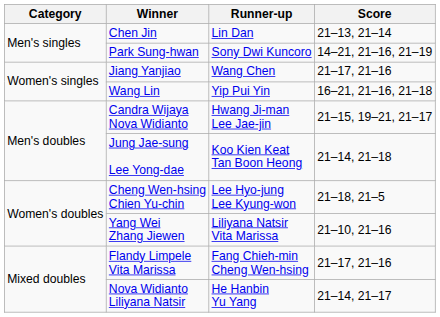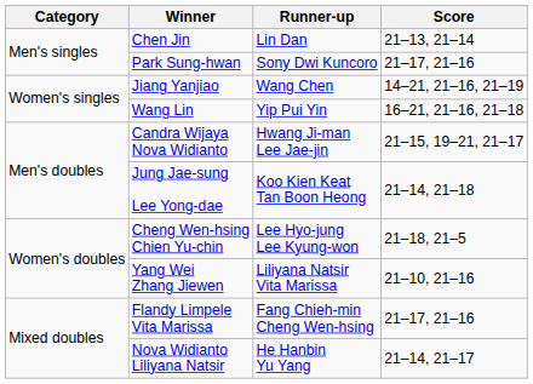 <table class="wikitable">
 <tr>
 <th>Category</th>
 <th>Winner</th>
 <th>Runner-up</th>
 <th>Score</th>
 </tr>
 <tr>
 <td rowspan=2>Men's singles</td>
 <td> <a href='#'>Chen Jin</a></td>
 <td> <a href='#'>Lin Dan</a></td>
 <td>21–13, 21–14</td>
 </tr>
 <tr>
 <td> <a href='#'>Park Sung-hwan</a></td>
 <td> <a href='#'>Sony Dwi Kuncoro</a></td>
-<td>14–21, 21–16, 21–19</td>
+<td>21–17, 21–16</td>
 </tr>
 <tr>
 <td rowspan=2>Women's singles</td>
 <td> <a href='#'>Jiang Yanjiao</a></td>
 <td> <a href='#'>Wang Chen</a></td>
-<td>21–17, 21–16</td>
+<td>14–21, 21–16, 21–19</td>
 </tr>
 <tr>
 <td> <a href='#'>Wang Lin</a></td>
 <td> <a href='#'>Yip Pui Yin</a></td>
 <td>16–21, 21–16, 21–18</td>
 </tr>
 <tr>
 <td rowspan=2>Men's doubles</td>
 <td> <a href='#'>Candra Wijaya</a><br> <a href='#'>Nova Widianto</a></td>
 <td> <a href='#'>Hwang Ji-man</a><br> <a href='#'>Lee Jae-jin</a></td>
 <td>21–15, 19–21, 21–17</td>
 </tr>
 <tr>
 <td> <a href='#'>Jung Jae-sung</a><br><br> <a href='#'>Lee Yong-dae</a></td>
 <td> <a href='#'>Koo Kien Keat</a><br> <a href='#'>Tan Boon Heong</a></td>
 <td>21–14, 21–18</td>
 </tr>
 <tr>
 <td rowspan=2>Women's doubles</td>
 <td> <a href='#'>Cheng Wen-hsing</a><br>  <a href='#'>Chien Yu-chin</a></td>
 <td> <a href='#'>Lee Hyo-jung</a><br> <a href='#'>Lee Kyung-won</a></td>
 <td>21–18, 21–5</td>
 </tr>
 <tr>
 <td> <a href='#'>Yang Wei</a><br> <a href='#'>Zhang Jiewen</a></td>
 <td> <a href='#'>Liliyana Natsir</a><br> <a href='#'>Vita Marissa</a></td>
 <td>21–10, 21–16</td>
 </tr>
 <tr>
 <td rowspan=2>Mixed doubles</td>
 <td> <a href='#'>Flandy Limpele</a><br> <a href='#'>Vita Marissa</a></td>
 <td> <a href='#'>Fang Chieh-min</a><br> <a href='#'>Cheng Wen-hsing</a></td>
 <td>21–17, 21–16</td>
 </tr>
 <tr>
 <td> <a href='#'>Nova Widianto</a><br> <a href='#'>Liliyana Natsir</a></td>
 <td> <a href='#'>He Hanbin</a><br> <a href='#'>Yu Yang</a></td>
 <td>21–14, 21–17</td>
 </tr>
 </table>
